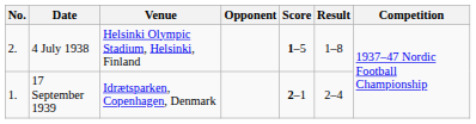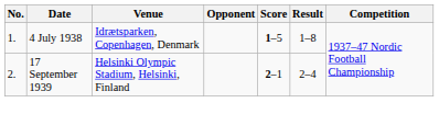 <table class="wikitable">
 <tr>
 <th>No.</th>
 <th>Date</th>
 <th>Venue</th>
 <th>Opponent</th>
 <th>Score</th>
 <th>Result</th>
 <th>Competition</th>
 </tr>
 <tr>
-<td>2.</td>
+<td>1.</td>
 <td rowspan="1">4 July 1938</td>
-<td rowspan="1"><a href='#'>Helsinki Olympic Stadium</a>, <a href='#'>Helsinki</a>, Finland</td>
+<td rowspan="1"><a href='#'>Idrætsparken</a>, <a href='#'>Copenhagen</a>, Denmark</td>
 <td rowspan="1"></td>
 <td align=center><strong>1</strong>–5</td>
 <td rowspan="1" style="text-align:center">1–8</td>
 <td rowspan="2"><a href='#'>1937–47 Nordic Football Championship</a></td>
 </tr>
 <tr>
-<td>1.</td>
+<td>2.</td>
 <td rowspan="1">17 September 1939</td>
-<td rowspan="1"><a href='#'>Idrætsparken</a>, <a href='#'>Copenhagen</a>, Denmark</td>
+<td rowspan="1"><a href='#'>Helsinki Olympic Stadium</a>, <a href='#'>Helsinki</a>, Finland</td>
 <td rowspan="1"></td>
 <td align=center><strong>2</strong>–1</td>
 <td rowspan="1" style="text-align:center">2–4</td>
 </tr>
 </table>
